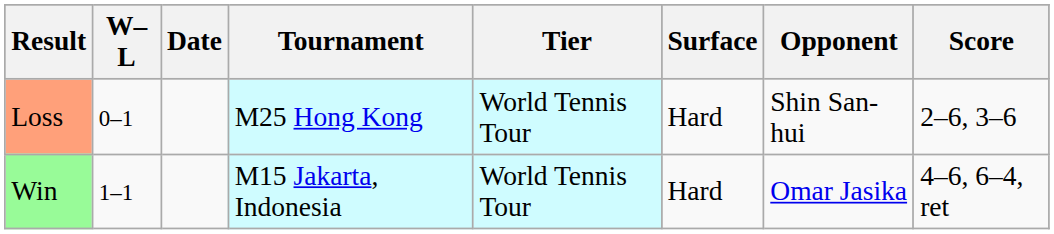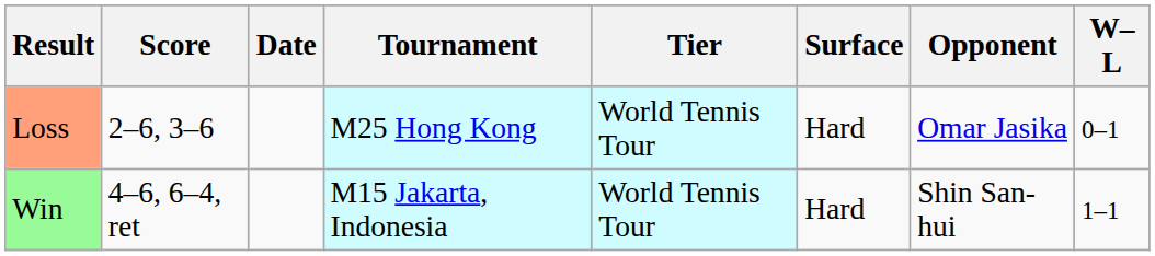 <table class="sortable wikitable">
 <tr>
 <th>Result</th>
-<th class="unsortable">W–L</th>
+<th class="unsortable">Score</th>
 <th>Date</th>
 <th>Tournament</th>
 <th>Tier</th>
 <th>Surface</th>
 <th>Opponent</th>
-<th class="unsortable">Score</th>
+<th class="unsortable">W–L</th>
 </tr>
 <tr>
 <td bgcolor=FFA07A>Loss</td>
-<td><small>0–1</small></td>
+<td>2–6, 3–6</td>
 <td></td>
 <td style="background:#cffcff;">M25 <a href='#'>Hong Kong</a></td>
 <td style="background:#cffcff;">World Tennis Tour</td>
 <td>Hard</td>
-<td> Shin San-hui</td>
-<td>2–6, 3–6</td>
+<td> <a href='#'>Omar Jasika</a></td>
+<td><small>0–1</small></td>
 </tr>
 <tr>
 <td bgcolor="#98fb98">Win</td>
-<td><small>1–1</small></td>
+<td>4–6, 6–4, ret</td>
 <td></td>
 <td style="background:#cffcff;">M15 <a href='#'>Jakarta</a>, Indonesia</td>
 <td style="background:#cffcff;">World Tennis Tour</td>
 <td>Hard</td>
-<td> <a href='#'>Omar Jasika</a></td>
-<td>4–6, 6–4, ret</td>
+<td> Shin San-hui</td>
+<td><small>1–1</small></td>
 </tr>
 </table>
